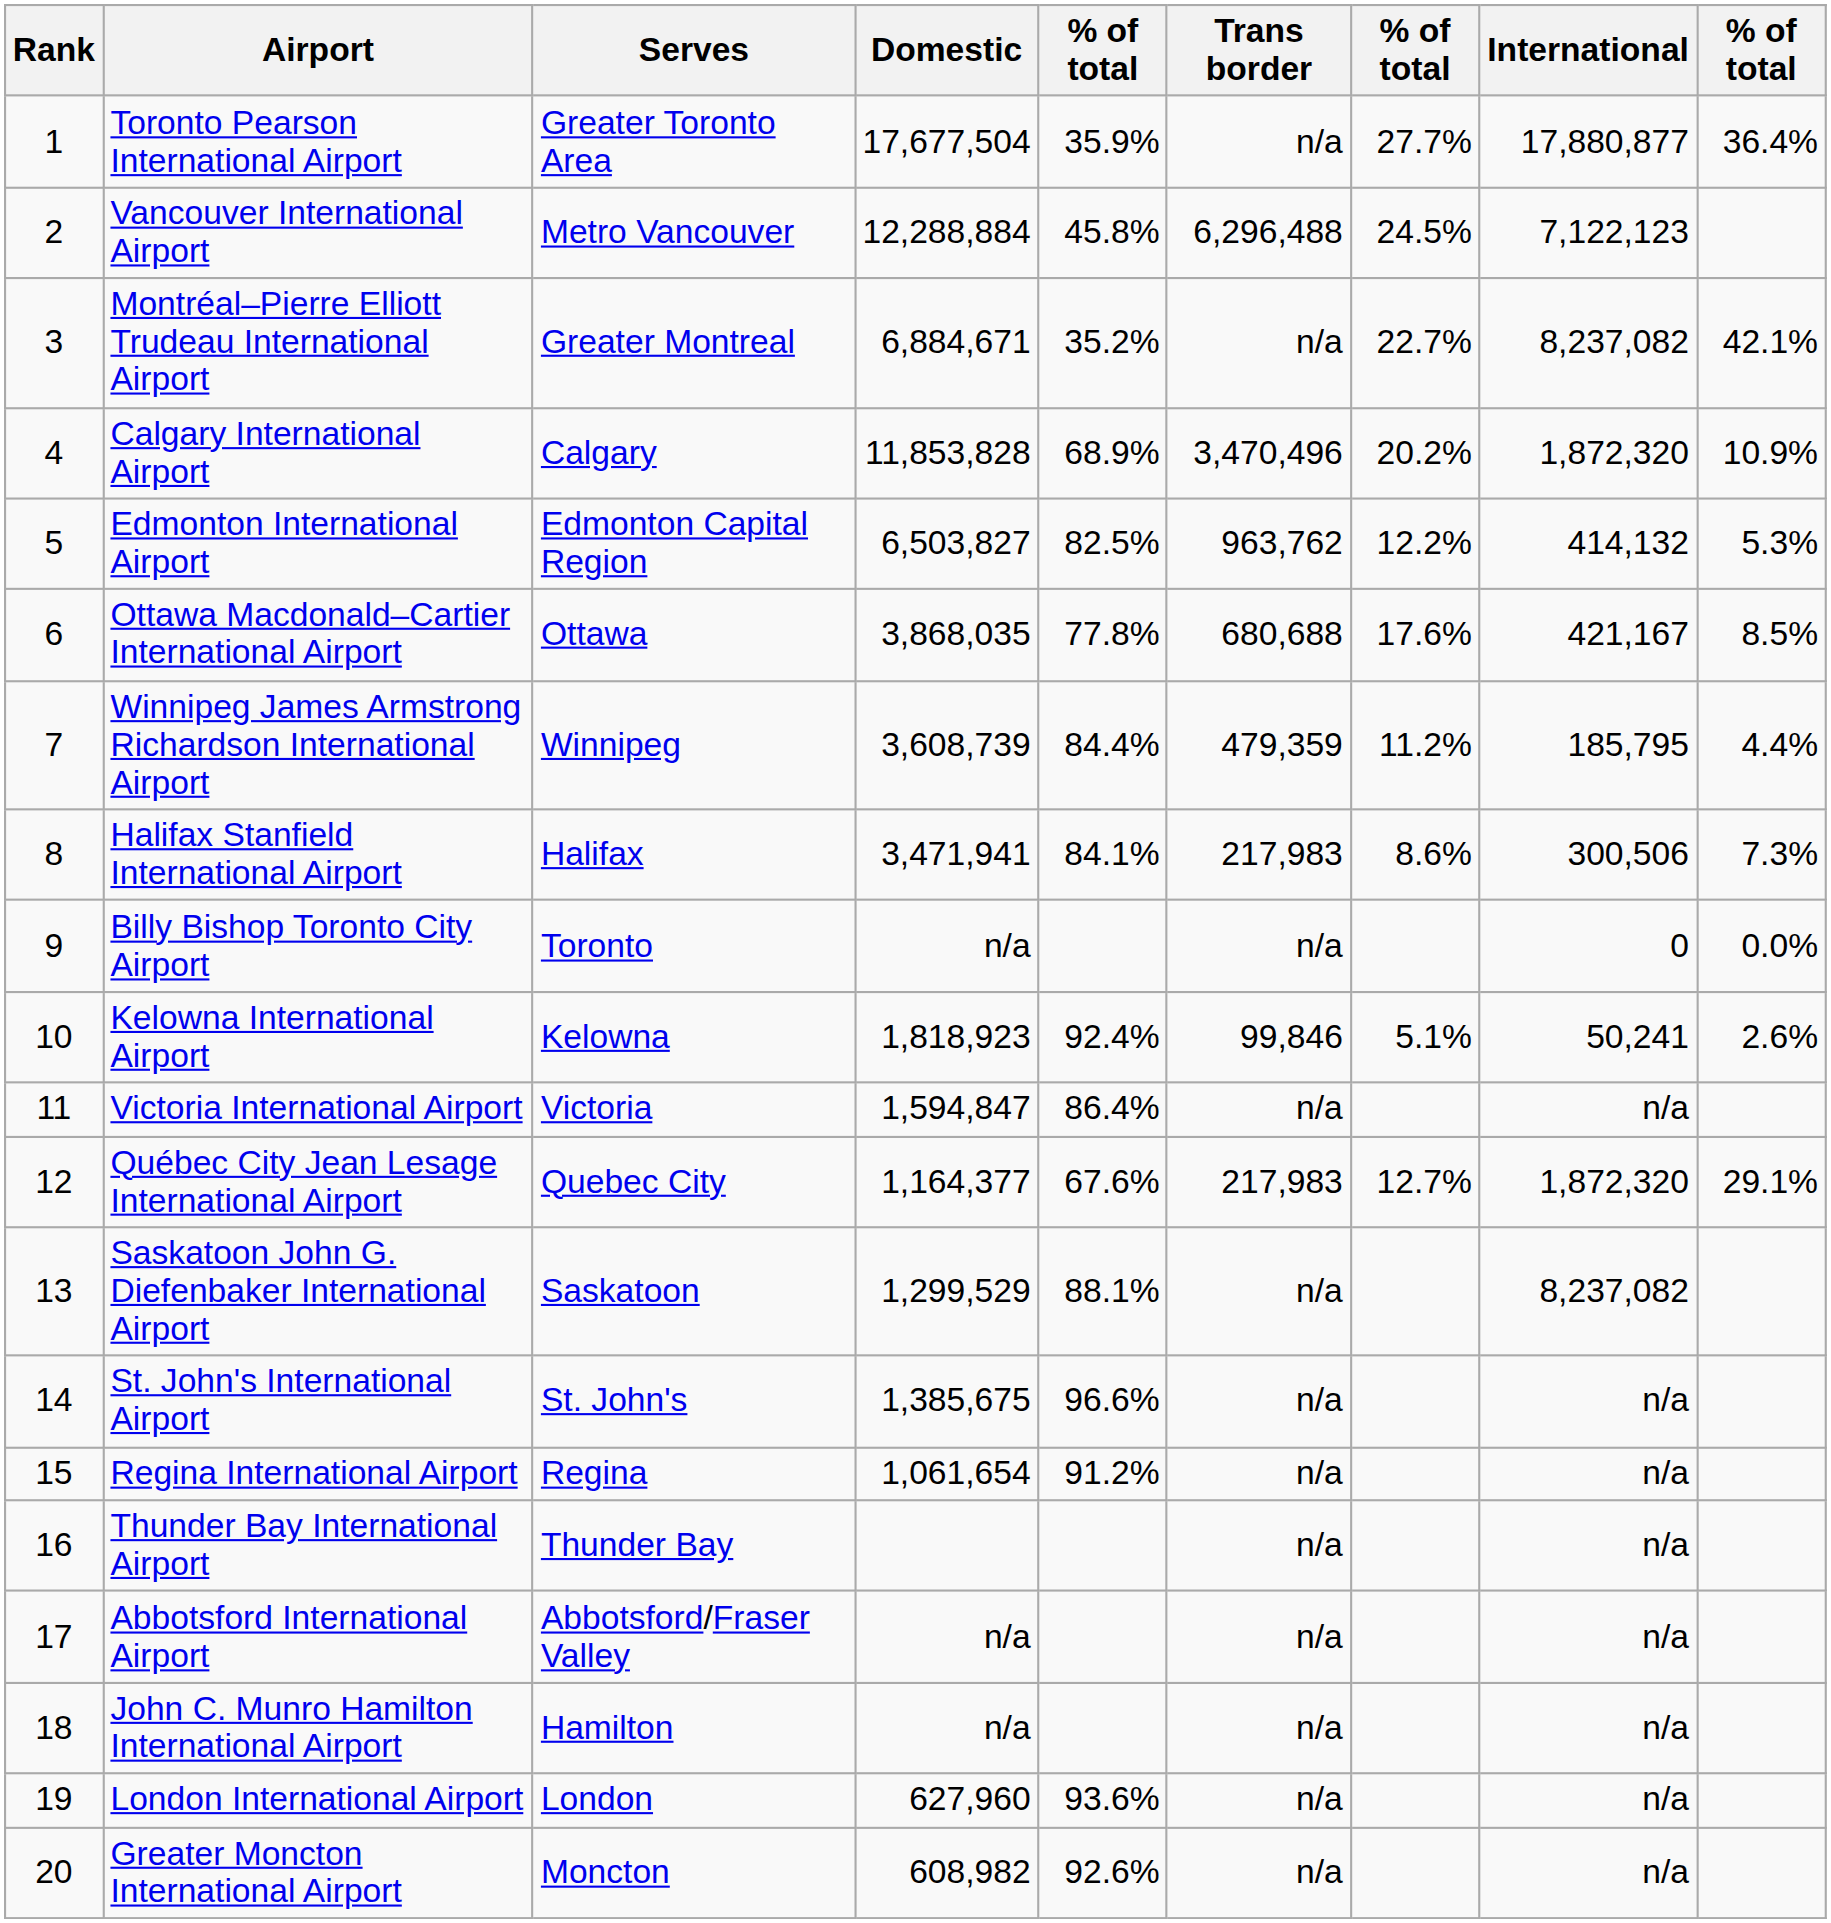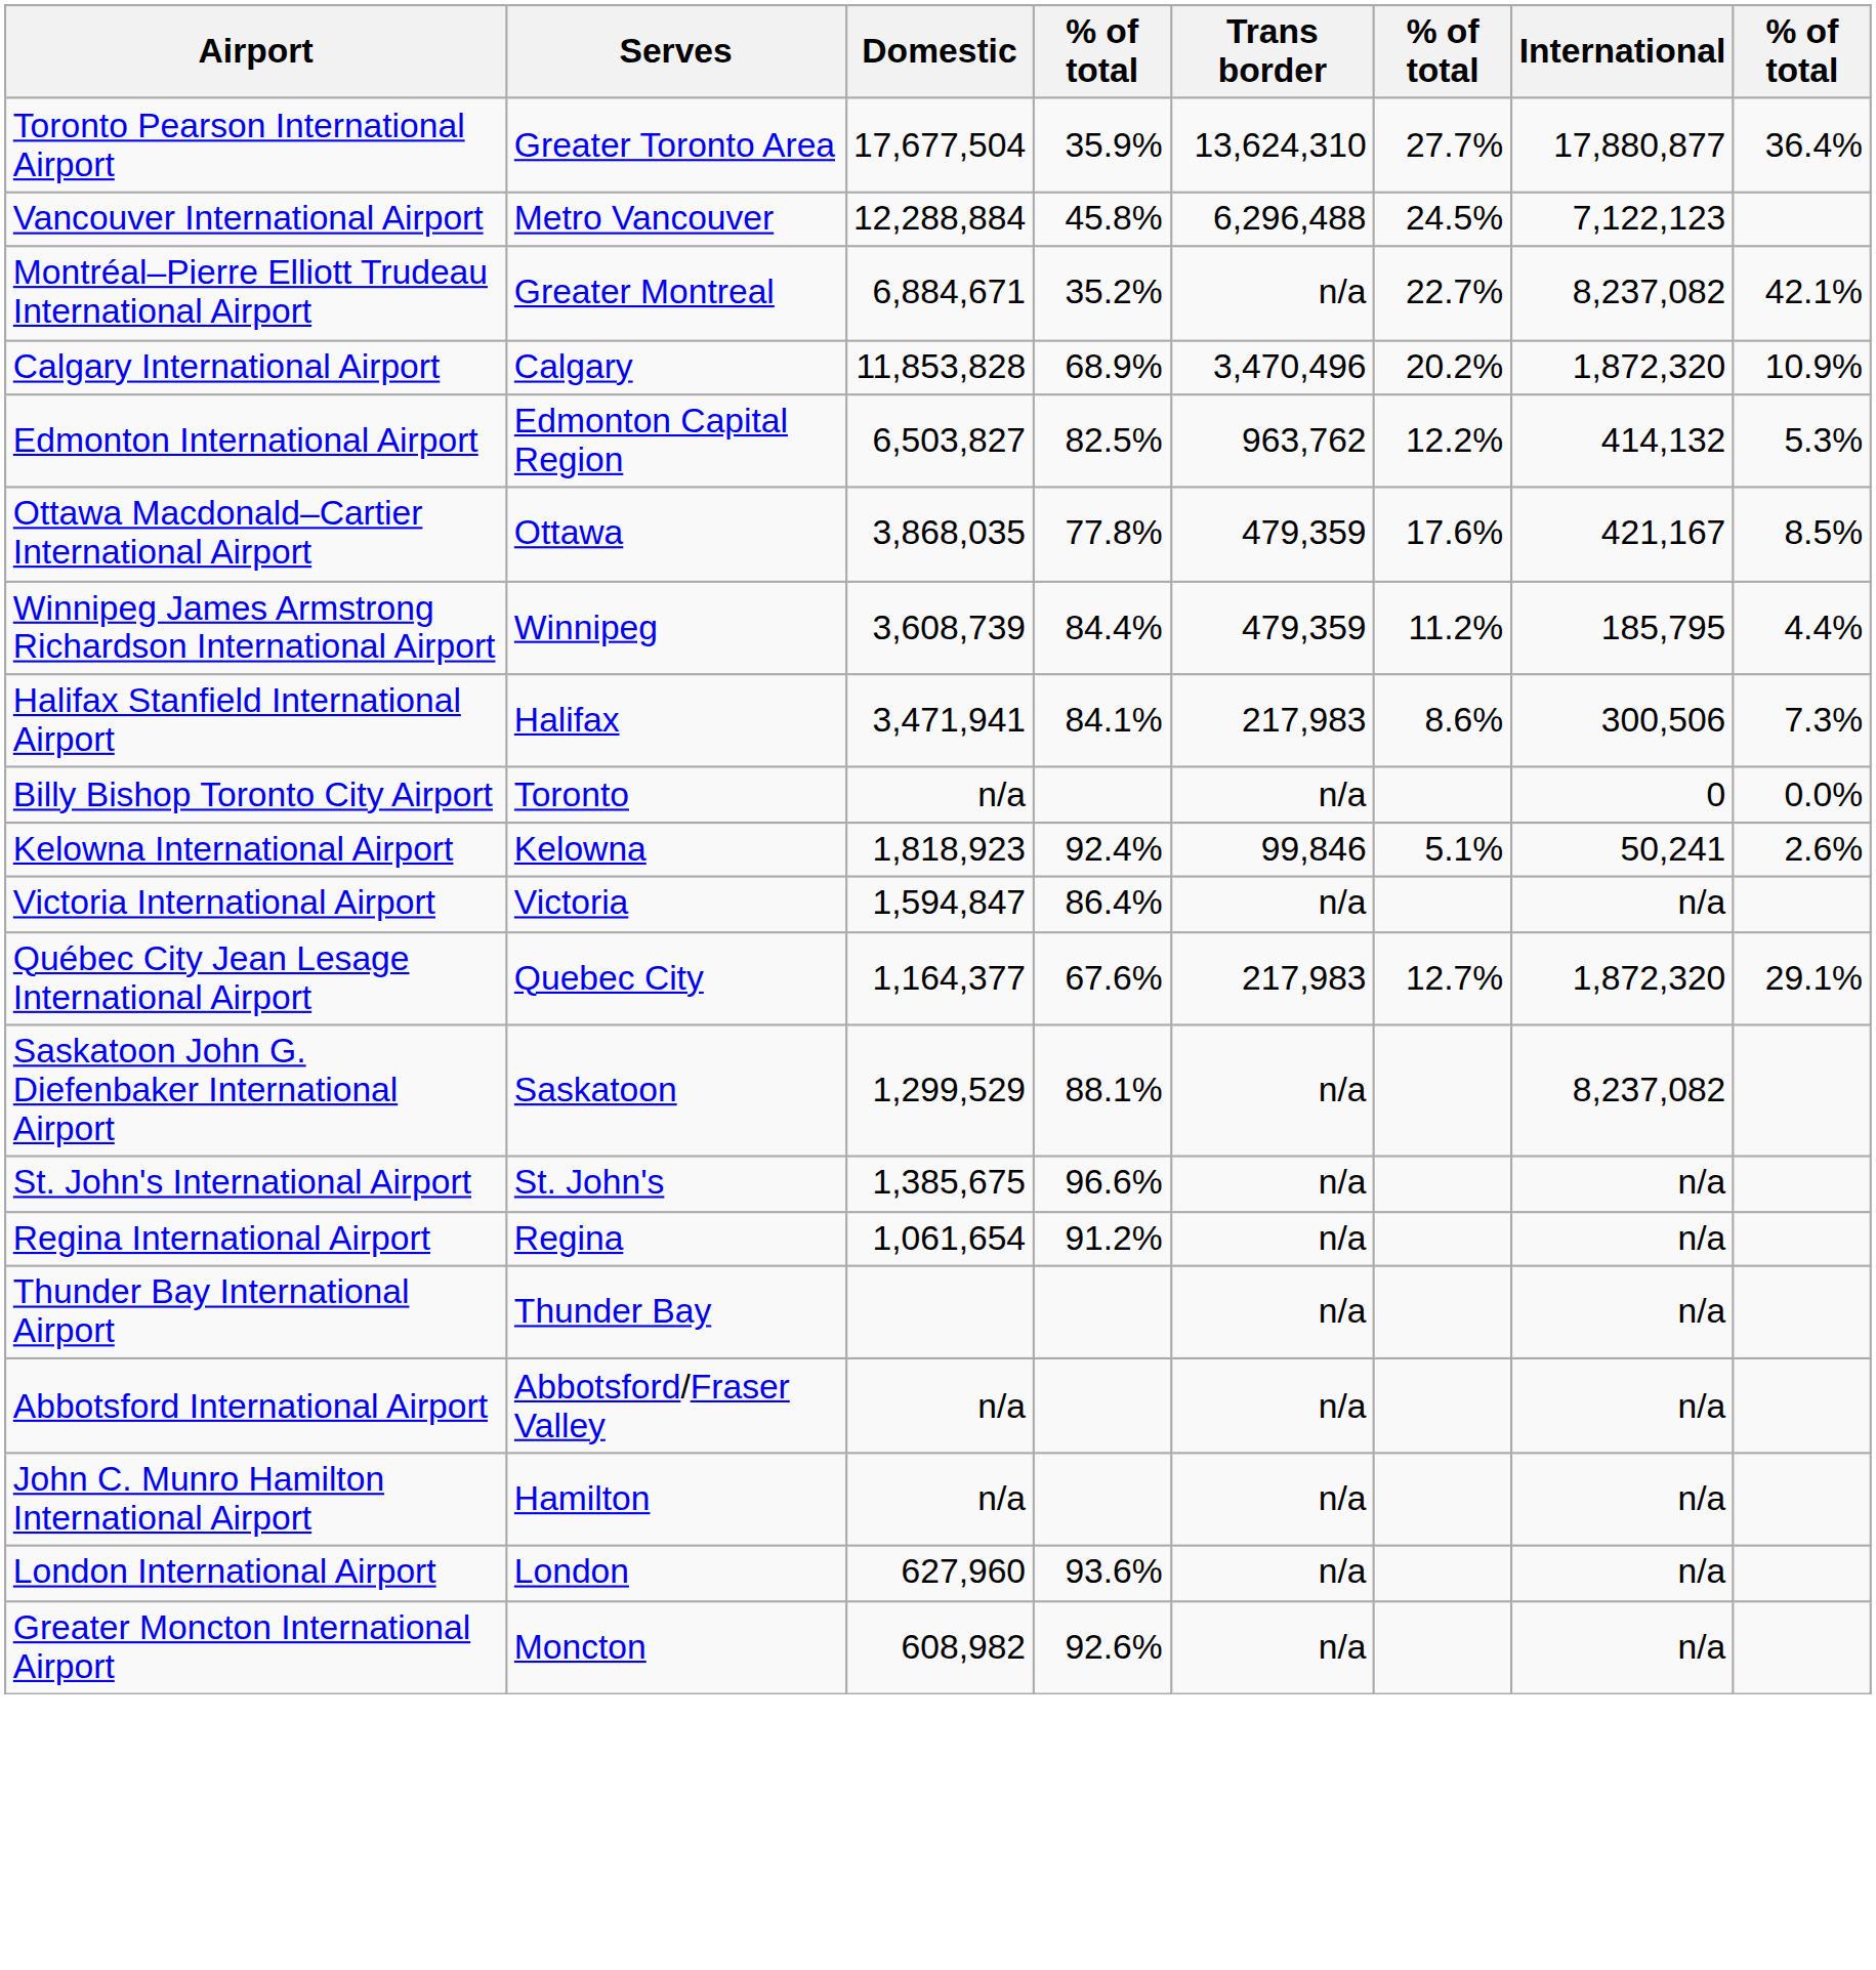 <table class="wikitable sortable">
 <tr>
-<th>Rank</th>
 <th>Airport</th>
 <th>Serves</th>
 <th>Domestic</th>
 <th>% of total</th>
 <th>Trans border</th>
 <th>% of total</th>
 <th>International</th>
 <th>% of total</th>
 </tr>
 <tr>
-<td style="text-align:center;">1</td>
 <td><a href='#'>Toronto Pearson International Airport</a></td>
 <td><a href='#'>Greater Toronto Area</a></td>
 <td align="right">17,677,504</td>
 <td align="right">35.9%</td>
-<td align="right">n/a</td>
+<td align="right">13,624,310</td>
 <td align="right">27.7%</td>
 <td align="right">17,880,877</td>
 <td align="right">36.4%</td>
 </tr>
 <tr>
-<td style="text-align:center;">2</td>
 <td><a href='#'>Vancouver International Airport</a></td>
 <td><a href='#'>Metro Vancouver</a></td>
 <td align="right">12,288,884</td>
 <td align="right">45.8%</td>
 <td align="right">6,296,488</td>
 <td align="right">24.5%</td>
 <td align="right">7,122,123</td>
 <td align="right"></td>
 </tr>
 <tr>
-<td style="text-align:center;">3</td>
 <td><a href='#'>Montréal–Pierre Elliott Trudeau International Airport</a></td>
 <td><a href='#'>Greater Montreal</a></td>
 <td align="right">6,884,671</td>
 <td align="right">35.2%</td>
 <td align="right">n/a</td>
 <td align="right">22.7%</td>
 <td align="right">8,237,082</td>
 <td align="right">42.1%</td>
 </tr>
 <tr>
-<td style="text-align:center;">4</td>
 <td><a href='#'>Calgary International Airport</a></td>
 <td><a href='#'>Calgary</a></td>
 <td align="right">11,853,828</td>
 <td align="right">68.9%</td>
 <td align="right">3,470,496</td>
 <td align="right">20.2%</td>
 <td align="right">1,872,320</td>
 <td align="right">10.9%</td>
 </tr>
 <tr>
-<td style="text-align:center;">5</td>
 <td><a href='#'>Edmonton International Airport</a></td>
 <td><a href='#'>Edmonton Capital Region</a></td>
 <td align="right">6,503,827</td>
 <td align="right">82.5%</td>
 <td align="right">963,762</td>
 <td align="right">12.2%</td>
 <td align="right">414,132</td>
 <td align="right">5.3%</td>
 </tr>
 <tr>
-<td style="text-align:center;">6</td>
 <td><a href='#'>Ottawa Macdonald–Cartier International Airport</a></td>
 <td><a href='#'>Ottawa</a></td>
 <td align="right">3,868,035</td>
 <td align="right">77.8%</td>
-<td align="right">680,688</td>
+<td align="right">479,359</td>
 <td align="right">17.6%</td>
 <td align="right">421,167</td>
 <td align="right">8.5%</td>
 </tr>
 <tr>
-<td style="text-align:center;">7</td>
 <td><a href='#'>Winnipeg James Armstrong Richardson International Airport</a></td>
 <td><a href='#'>Winnipeg</a></td>
 <td align="right">3,608,739</td>
 <td align="right">84.4%</td>
 <td align="right">479,359</td>
 <td align="right">11.2%</td>
 <td align="right">185,795</td>
 <td align="right">4.4%</td>
 </tr>
 <tr>
-<td style="text-align:center;">8</td>
 <td><a href='#'>Halifax Stanfield International Airport</a></td>
 <td><a href='#'>Halifax</a></td>
 <td align="right">3,471,941</td>
 <td align="right">84.1%</td>
 <td align="right">217,983</td>
 <td align="right">8.6%</td>
 <td align="right">300,506</td>
 <td align="right">7.3%</td>
 </tr>
 <tr>
-<td style="text-align:center;">9</td>
 <td><a href='#'>Billy Bishop Toronto City Airport</a></td>
 <td><a href='#'>Toronto</a></td>
 <td align="right">n/a</td>
 <td align="right"> </td>
 <td align="right">n/a</td>
 <td align="right"> </td>
 <td align="right">0</td>
 <td align="right">0.0%</td>
 </tr>
 <tr>
-<td style="text-align:center;">10</td>
 <td><a href='#'>Kelowna International Airport</a></td>
 <td><a href='#'>Kelowna</a></td>
 <td align="right">1,818,923</td>
 <td align="right">92.4%</td>
 <td align="right">99,846</td>
 <td align="right">5.1%</td>
 <td align="right">50,241</td>
 <td align="right">2.6%</td>
 </tr>
 <tr>
-<td style="text-align:center;">11</td>
 <td><a href='#'>Victoria International Airport</a></td>
 <td><a href='#'>Victoria</a></td>
 <td align="right">1,594,847</td>
 <td align="right">86.4%</td>
 <td align="right">n/a</td>
 <td align="right"> </td>
 <td align="right">n/a</td>
 <td align="right"> </td>
 </tr>
 <tr>
-<td style="text-align:center;">12</td>
 <td><a href='#'>Québec City Jean Lesage International Airport</a></td>
 <td><a href='#'>Quebec City</a></td>
 <td align="right">1,164,377</td>
 <td align="right">67.6%</td>
 <td align="right">217,983</td>
 <td align="right">12.7%</td>
 <td align="right">1,872,320</td>
 <td align="right">29.1%</td>
 </tr>
 <tr>
-<td style="text-align:center;">13</td>
 <td><a href='#'>Saskatoon John G. Diefenbaker International Airport</a></td>
 <td><a href='#'>Saskatoon</a></td>
 <td align="right">1,299,529</td>
 <td align="right">88.1%</td>
 <td align="right">n/a</td>
 <td align="right"> </td>
 <td align="right">8,237,082</td>
 <td align="right"> </td>
 </tr>
 <tr>
-<td style="text-align:center;">14</td>
 <td><a href='#'>St. John's International Airport</a></td>
 <td><a href='#'>St. John's</a></td>
 <td align="right">1,385,675</td>
 <td align="right">96.6%</td>
 <td align="right">n/a</td>
 <td align="right"> </td>
 <td align="right">n/a</td>
 <td align="right"> </td>
 </tr>
 <tr>
-<td style="text-align:center;">15</td>
 <td><a href='#'>Regina International Airport</a></td>
 <td><a href='#'>Regina</a></td>
 <td align="right">1,061,654</td>
 <td align="right">91.2%</td>
 <td align="right">n/a</td>
 <td align="right"> </td>
 <td align="right">n/a</td>
 <td align="right"> </td>
 </tr>
 <tr>
-<td style="text-align:center;">16</td>
 <td><a href='#'>Thunder Bay International Airport</a></td>
 <td><a href='#'>Thunder Bay</a></td>
 <td align="right"></td>
 <td align="right"></td>
 <td align="right">n/a</td>
 <td align="right"> </td>
 <td align="right">n/a</td>
 <td align="right"> </td>
 </tr>
 <tr>
-<td style="text-align:center;">17</td>
 <td><a href='#'>Abbotsford International Airport</a></td>
 <td><a href='#'>Abbotsford</a>/<a href='#'>Fraser Valley</a></td>
 <td align="right">n/a</td>
 <td align="right"> </td>
 <td align="right">n/a</td>
 <td align="right"> </td>
 <td align="right">n/a</td>
 <td align="right"> </td>
 </tr>
 <tr>
-<td style="text-align:center;">18</td>
 <td><a href='#'>John C. Munro Hamilton International Airport</a></td>
 <td><a href='#'>Hamilton</a></td>
 <td align="right">n/a</td>
 <td align="right"> </td>
 <td align="right">n/a</td>
 <td align="right"> </td>
 <td align="right">n/a</td>
 <td align="right"> </td>
 </tr>
 <tr>
-<td style="text-align:center;">19</td>
 <td><a href='#'>London International Airport</a></td>
 <td><a href='#'>London</a></td>
 <td align="right">627,960</td>
 <td align="right">93.6%</td>
 <td align="right">n/a</td>
 <td align="right"> </td>
 <td align="right">n/a</td>
 <td align="right"> </td>
 </tr>
 <tr>
-<td style="text-align:center;">20</td>
 <td><a href='#'>Greater Moncton International Airport</a></td>
 <td><a href='#'>Moncton</a></td>
 <td align="right">608,982</td>
 <td align="right">92.6%</td>
 <td align="right">n/a</td>
 <td align="right"> </td>
 <td align="right">n/a</td>
 <td align="right"> </td>
 </tr>
 </table>
